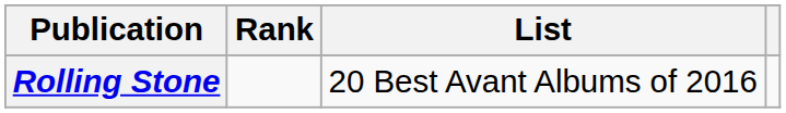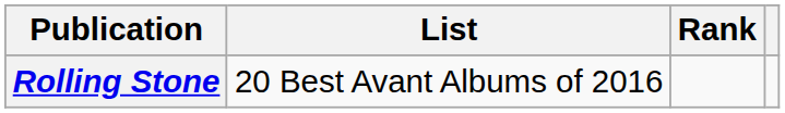 <table class="wikitable sortable plainrowheaders">
 <tr>
 <th scope="col">Publication</th>
+<th scope="col">List</th>
 <th scope="col">Rank</th>
-<th scope="col">List</th>
 <th scope="col" class="unsortable"></th>
 </tr>
 <tr>
 <th scope="row"><em><a href='#'>Rolling Stone</a></em></th>
+<td>20 Best Avant Albums of 2016</td>
 <td></td>
-<td>20 Best Avant Albums of 2016</td>
 <td></td>
 </tr>
 </table>
